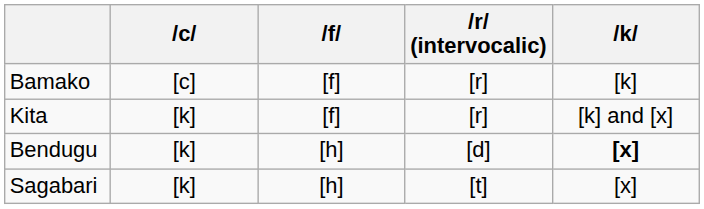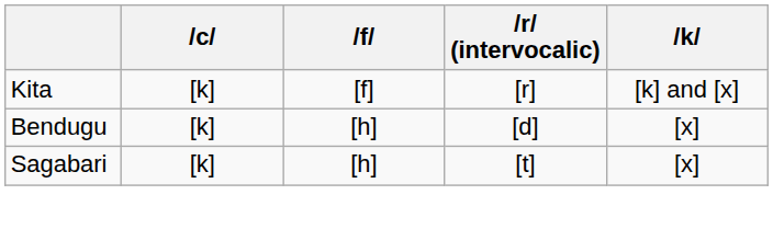 <table class="wikitable" style="text-align: center">
 <tr>
 <th scope="col" width="70"></th>
 <th scope="col" width="100">/c/</th>
 <th scope="col" width="100">/f/</th>
 <th scope="col" width="100">/r/ (intervocalic)</th>
 <th scope="col" width="100">/k/</th>
-</tr>
-<tr>
-<td align="left">Bamako</td>
-<td>[c]</td>
-<td>[f]</td>
-<td>[r]</td>
-<td>[k]</td>
 </tr>
 <tr>
 <td align="left">Kita</td>
 <td>[k]</td>
 <td>[f]</td>
 <td>[r]</td>
 <td>[k] and [x]</td>
 </tr>
 <tr>
 <td align="left">Bendugu</td>
 <td>[k]</td>
 <td>[h]</td>
 <td>[d]</td>
-<td><strong>[x]</strong></td>
+<td>[x]</td>
 </tr>
 <tr>
 <td align="left">Sagabari</td>
 <td>[k]</td>
 <td>[h]</td>
 <td>[t]</td>
 <td>[x]</td>
 </tr>
 </table>
